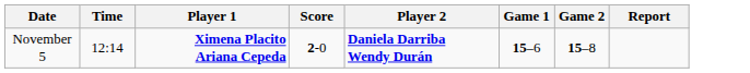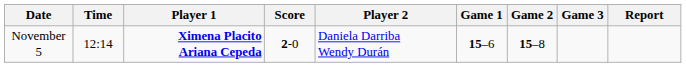 <table class="wikitable" style="font-size:90%; text-align:center">
 <tr>
 <th width="70">Date</th>
 <th width="50">Time</th>
 <th width="152">Player 1</th>
 <th width="50">Score</th>
 <th width="152">Player 2</th>
 <th width="50">Game 1</th>
 <th width="50">Game 2</th>
+<th width="50">Game 3</th>
 <th width="75">Report</th>
 </tr>
 <tr>
 <td>November 5</td>
 <td>12:14</td>
 <td align="right"><strong><a href='#'>Ximena Placito</a> <br><a href='#'>Ariana Cepeda</a> </strong></td>
 <td><strong>2</strong>-0</td>
-<td align="left"><strong> <a href='#'>Daniela Darriba</a><br> <a href='#'>Wendy Durán</a></strong></td>
+<td align="left"> <a href='#'>Daniela Darriba</a><br> <a href='#'>Wendy Durán</a></td>
 <td><strong>15</strong>–6</td>
 <td><strong>15</strong>–8</td>
 <td></td>
+<td></td>
 </tr>
 </table>
